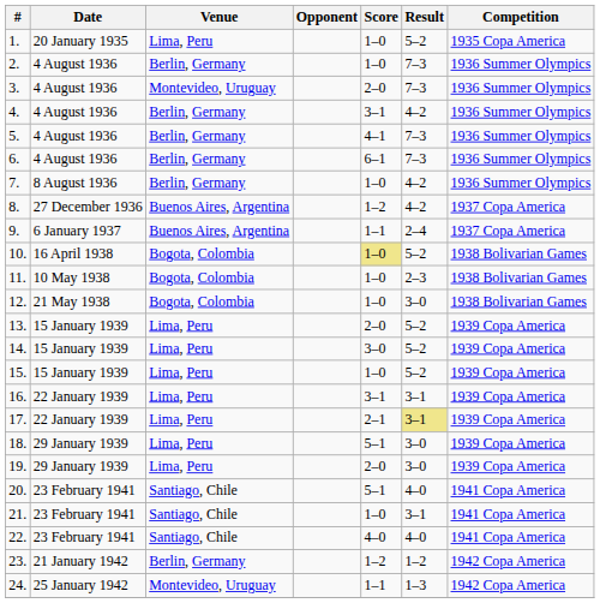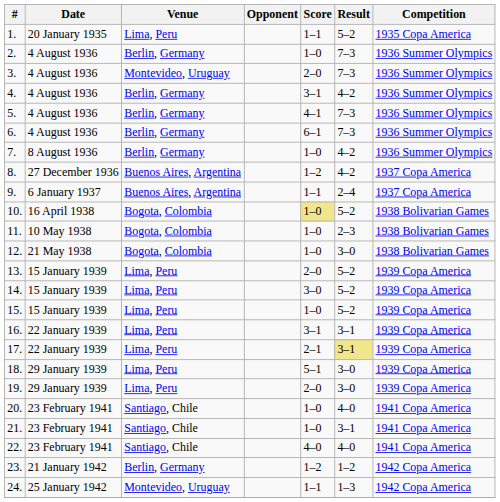 <table class="wikitable" style="font-size:90%">
 <tr>
 <th>#</th>
 <th>Date</th>
 <th>Venue</th>
 <th>Opponent</th>
 <th>Score</th>
 <th>Result</th>
 <th>Competition</th>
 </tr>
 <tr>
 <td>1.</td>
 <td>20 January 1935</td>
 <td><a href='#'>Lima</a>, <a href='#'>Peru</a></td>
 <td></td>
-<td>1–0</td>
+<td>1–1</td>
 <td>5–2</td>
 <td><a href='#'>1935 Copa America</a></td>
 </tr>
 <tr>
 <td>2.</td>
 <td>4 August 1936</td>
 <td><a href='#'>Berlin</a>, <a href='#'>Germany</a></td>
 <td></td>
 <td>1–0</td>
 <td>7–3</td>
 <td><a href='#'>1936 Summer Olympics</a></td>
 </tr>
 <tr>
 <td>3.</td>
 <td>4 August 1936</td>
 <td><a href='#'>Montevideo</a>, <a href='#'>Uruguay</a></td>
 <td></td>
 <td>2–0</td>
 <td>7–3</td>
 <td><a href='#'>1936 Summer Olympics</a></td>
 </tr>
 <tr>
 <td>4.</td>
 <td>4 August 1936</td>
 <td><a href='#'>Berlin</a>, <a href='#'>Germany</a></td>
 <td></td>
 <td>3–1</td>
 <td>4–2</td>
 <td><a href='#'>1936 Summer Olympics</a></td>
 </tr>
 <tr>
 <td>5.</td>
 <td>4 August 1936</td>
 <td><a href='#'>Berlin</a>, <a href='#'>Germany</a></td>
 <td></td>
 <td>4–1</td>
 <td>7–3</td>
 <td><a href='#'>1936 Summer Olympics</a></td>
 </tr>
 <tr>
 <td>6.</td>
 <td>4 August 1936</td>
 <td><a href='#'>Berlin</a>, <a href='#'>Germany</a></td>
 <td></td>
 <td>6–1</td>
 <td>7–3</td>
 <td><a href='#'>1936 Summer Olympics</a></td>
 </tr>
 <tr>
 <td>7.</td>
 <td>8 August 1936</td>
 <td><a href='#'>Berlin</a>, <a href='#'>Germany</a></td>
 <td></td>
 <td>1–0</td>
 <td>4–2</td>
 <td><a href='#'>1936 Summer Olympics</a></td>
 </tr>
 <tr>
 <td>8.</td>
 <td>27 December 1936</td>
 <td><a href='#'>Buenos Aires</a>, <a href='#'>Argentina</a></td>
 <td></td>
 <td>1–2</td>
 <td>4–2</td>
 <td><a href='#'>1937 Copa America</a></td>
 </tr>
 <tr>
 <td>9.</td>
 <td>6 January 1937</td>
 <td><a href='#'>Buenos Aires</a>, <a href='#'>Argentina</a></td>
 <td></td>
 <td>1–1</td>
 <td>2–4</td>
 <td><a href='#'>1937 Copa America</a></td>
 </tr>
 <tr>
 <td>10.</td>
 <td>16 April 1938</td>
 <td><a href='#'>Bogota</a>, <a href='#'>Colombia</a></td>
 <td></td>
 <td style="background: khaki;">1–0</td>
 <td>5–2</td>
 <td><a href='#'>1938 Bolivarian Games</a></td>
 </tr>
 <tr>
 <td>11.</td>
 <td>10 May 1938</td>
 <td><a href='#'>Bogota</a>, <a href='#'>Colombia</a></td>
 <td></td>
 <td>1–0</td>
 <td>2–3</td>
 <td><a href='#'>1938 Bolivarian Games</a></td>
 </tr>
 <tr>
 <td>12.</td>
 <td>21 May 1938</td>
 <td><a href='#'>Bogota</a>, <a href='#'>Colombia</a></td>
 <td></td>
 <td>1–0</td>
 <td>3–0</td>
 <td><a href='#'>1938 Bolivarian Games</a></td>
 </tr>
 <tr>
 <td>13.</td>
 <td>15 January 1939</td>
 <td><a href='#'>Lima</a>, <a href='#'>Peru</a></td>
 <td></td>
 <td>2–0</td>
 <td>5–2</td>
 <td><a href='#'>1939 Copa America</a></td>
 </tr>
 <tr>
 <td>14.</td>
 <td>15 January 1939</td>
 <td><a href='#'>Lima</a>, <a href='#'>Peru</a></td>
 <td></td>
 <td>3–0</td>
 <td>5–2</td>
 <td><a href='#'>1939 Copa America</a></td>
 </tr>
 <tr>
 <td>15.</td>
 <td>15 January 1939</td>
 <td><a href='#'>Lima</a>, <a href='#'>Peru</a></td>
 <td></td>
 <td>1–0</td>
 <td>5–2</td>
 <td><a href='#'>1939 Copa America</a></td>
 </tr>
 <tr>
 <td>16.</td>
 <td>22 January 1939</td>
 <td><a href='#'>Lima</a>, <a href='#'>Peru</a></td>
 <td></td>
 <td>3–1</td>
 <td>3–1</td>
 <td><a href='#'>1939 Copa America</a></td>
 </tr>
 <tr>
 <td>17.</td>
 <td>22 January 1939</td>
 <td><a href='#'>Lima</a>, <a href='#'>Peru</a></td>
 <td></td>
 <td>2–1</td>
 <td style="background: khaki;">3–1</td>
 <td><a href='#'>1939 Copa America</a></td>
 </tr>
 <tr>
 <td>18.</td>
 <td>29 January 1939</td>
 <td><a href='#'>Lima</a>, <a href='#'>Peru</a></td>
 <td></td>
 <td>5–1</td>
 <td>3–0</td>
 <td><a href='#'>1939 Copa America</a></td>
 </tr>
 <tr>
 <td>19.</td>
 <td>29 January 1939</td>
 <td><a href='#'>Lima</a>, <a href='#'>Peru</a></td>
 <td></td>
 <td>2–0</td>
 <td>3–0</td>
 <td><a href='#'>1939 Copa America</a></td>
 </tr>
 <tr>
 <td>20.</td>
 <td>23 February 1941</td>
 <td><a href='#'>Santiago</a>, Chile</td>
 <td></td>
-<td>5–1</td>
+<td>1–0</td>
 <td>4–0</td>
 <td><a href='#'>1941 Copa America</a></td>
 </tr>
 <tr>
 <td>21.</td>
 <td>23 February 1941</td>
 <td><a href='#'>Santiago</a>, Chile</td>
 <td></td>
 <td>1–0</td>
 <td>3–1</td>
 <td><a href='#'>1941 Copa America</a></td>
 </tr>
 <tr>
 <td>22.</td>
 <td>23 February 1941</td>
 <td><a href='#'>Santiago</a>, Chile</td>
 <td></td>
 <td>4–0</td>
 <td>4–0</td>
 <td><a href='#'>1941 Copa America</a></td>
 </tr>
 <tr>
 <td>23.</td>
 <td>21 January 1942</td>
 <td><a href='#'>Berlin</a>, <a href='#'>Germany</a></td>
 <td></td>
 <td>1–2</td>
 <td>1–2</td>
 <td><a href='#'>1942 Copa America</a></td>
 </tr>
 <tr>
 <td>24.</td>
 <td>25 January 1942</td>
 <td><a href='#'>Montevideo</a>, <a href='#'>Uruguay</a></td>
 <td></td>
 <td>1–1</td>
 <td>1–3</td>
 <td><a href='#'>1942 Copa America</a></td>
 </tr>
 <tr>
 </tr>
 </table>
